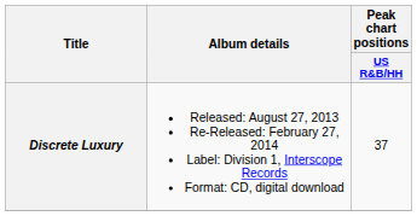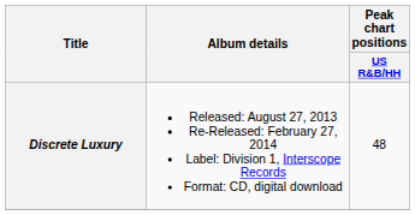 <table class="wikitable plainrowheaders" style="text-align:center;">
 <tr>
 <th scope="col" rowspan="2" style="width:11em;">Title</th>
 <th scope="col" rowspan="2" style="width:16em;">Album details</th>
 <th scope="col" colspan="1">Peak chart positions</th>
 </tr>
 <tr>
 <th scope="col" style="width:3em;font-size:90%;"><a href='#'>US<br>R&B/HH</a><br></th>
 </tr>
 <tr>
 <th scope="row"><em>Discrete Luxury</em></th>
 <td><br><ul><li>Released: August 27, 2013</li><li>Re-Released: February 27, 2014</li><li>Label: Division 1, <a href='#'>Interscope Records</a></li><li>Format: CD, digital download</li></ul></td>
-<td>37</td>
+<td>48</td>
 </tr>
 <tr>
 </tr>
 </table>
